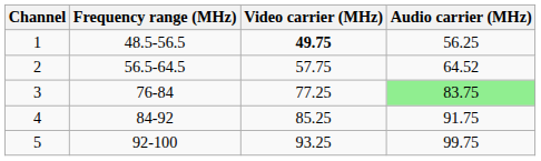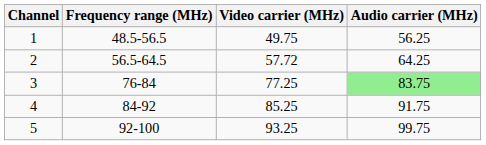 <table class="wikitable" style="text-align: center; border-collapse:collapse">
 <tr>
 <th>Channel</th>
 <th>Frequency range (MHz)</th>
 <th>Video carrier (MHz)</th>
 <th>Audio carrier (MHz)</th>
 </tr>
 <tr>
 <td>1</td>
 <td>48.5-56.5</td>
-<td><strong>49.75</strong></td>
+<td>49.75</td>
 <td>56.25</td>
 </tr>
 <tr>
 <td>2</td>
 <td>56.5-64.5</td>
-<td>57.75</td>
-<td>64.52</td>
+<td>57.72</td>
+<td>64.25</td>
 </tr>
 <tr>
 <td>3</td>
 <td>76-84</td>
 <td>77.25</td>
 <td style="background: lightgreen;">83.75</td>
 </tr>
 <tr>
 <td>4</td>
 <td>84-92</td>
 <td>85.25</td>
 <td>91.75</td>
 </tr>
 <tr>
 <td>5</td>
 <td>92-100</td>
 <td>93.25</td>
 <td>99.75</td>
 </tr>
 </table>
